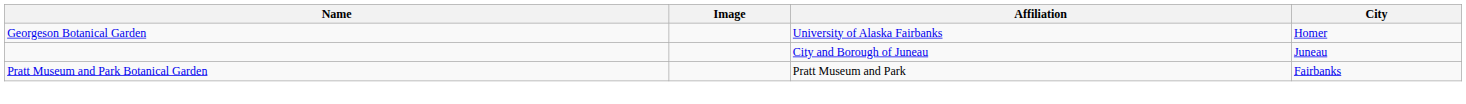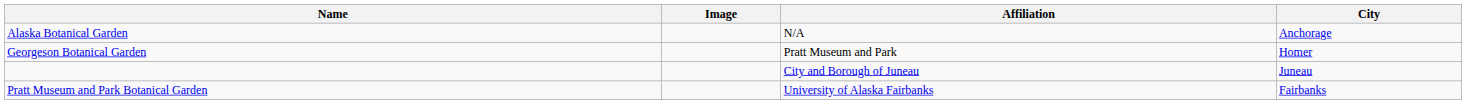 <table class="wikitable" style="width:98%">
 <tr>
 <th>Name</th>
 <th>Image</th>
 <th>Affiliation</th>
 <th>City</th>
 </tr>
 <tr>
+<td><a href='#'>Alaska Botanical Garden</a></td>
+<td></td>
+<td>N/A</td>
+<td><a href='#'>Anchorage</a></td>
+</tr>
+<tr>
 <td><a href='#'>Georgeson Botanical Garden</a></td>
 <td></td>
-<td><a href='#'>University of Alaska Fairbanks</a></td>
+<td>Pratt Museum and Park</td>
 <td><a href='#'>Homer</a></td>
 </tr>
 <tr>
 <td></td>
 <td></td>
 <td><a href='#'>City and Borough of Juneau</a></td>
 <td><a href='#'>Juneau</a></td>
 </tr>
 <tr>
 <td><a href='#'>Pratt Museum and Park Botanical Garden</a></td>
 <td></td>
-<td>Pratt Museum and Park</td>
+<td><a href='#'>University of Alaska Fairbanks</a></td>
 <td><a href='#'>Fairbanks</a></td>
 </tr>
 </table>
